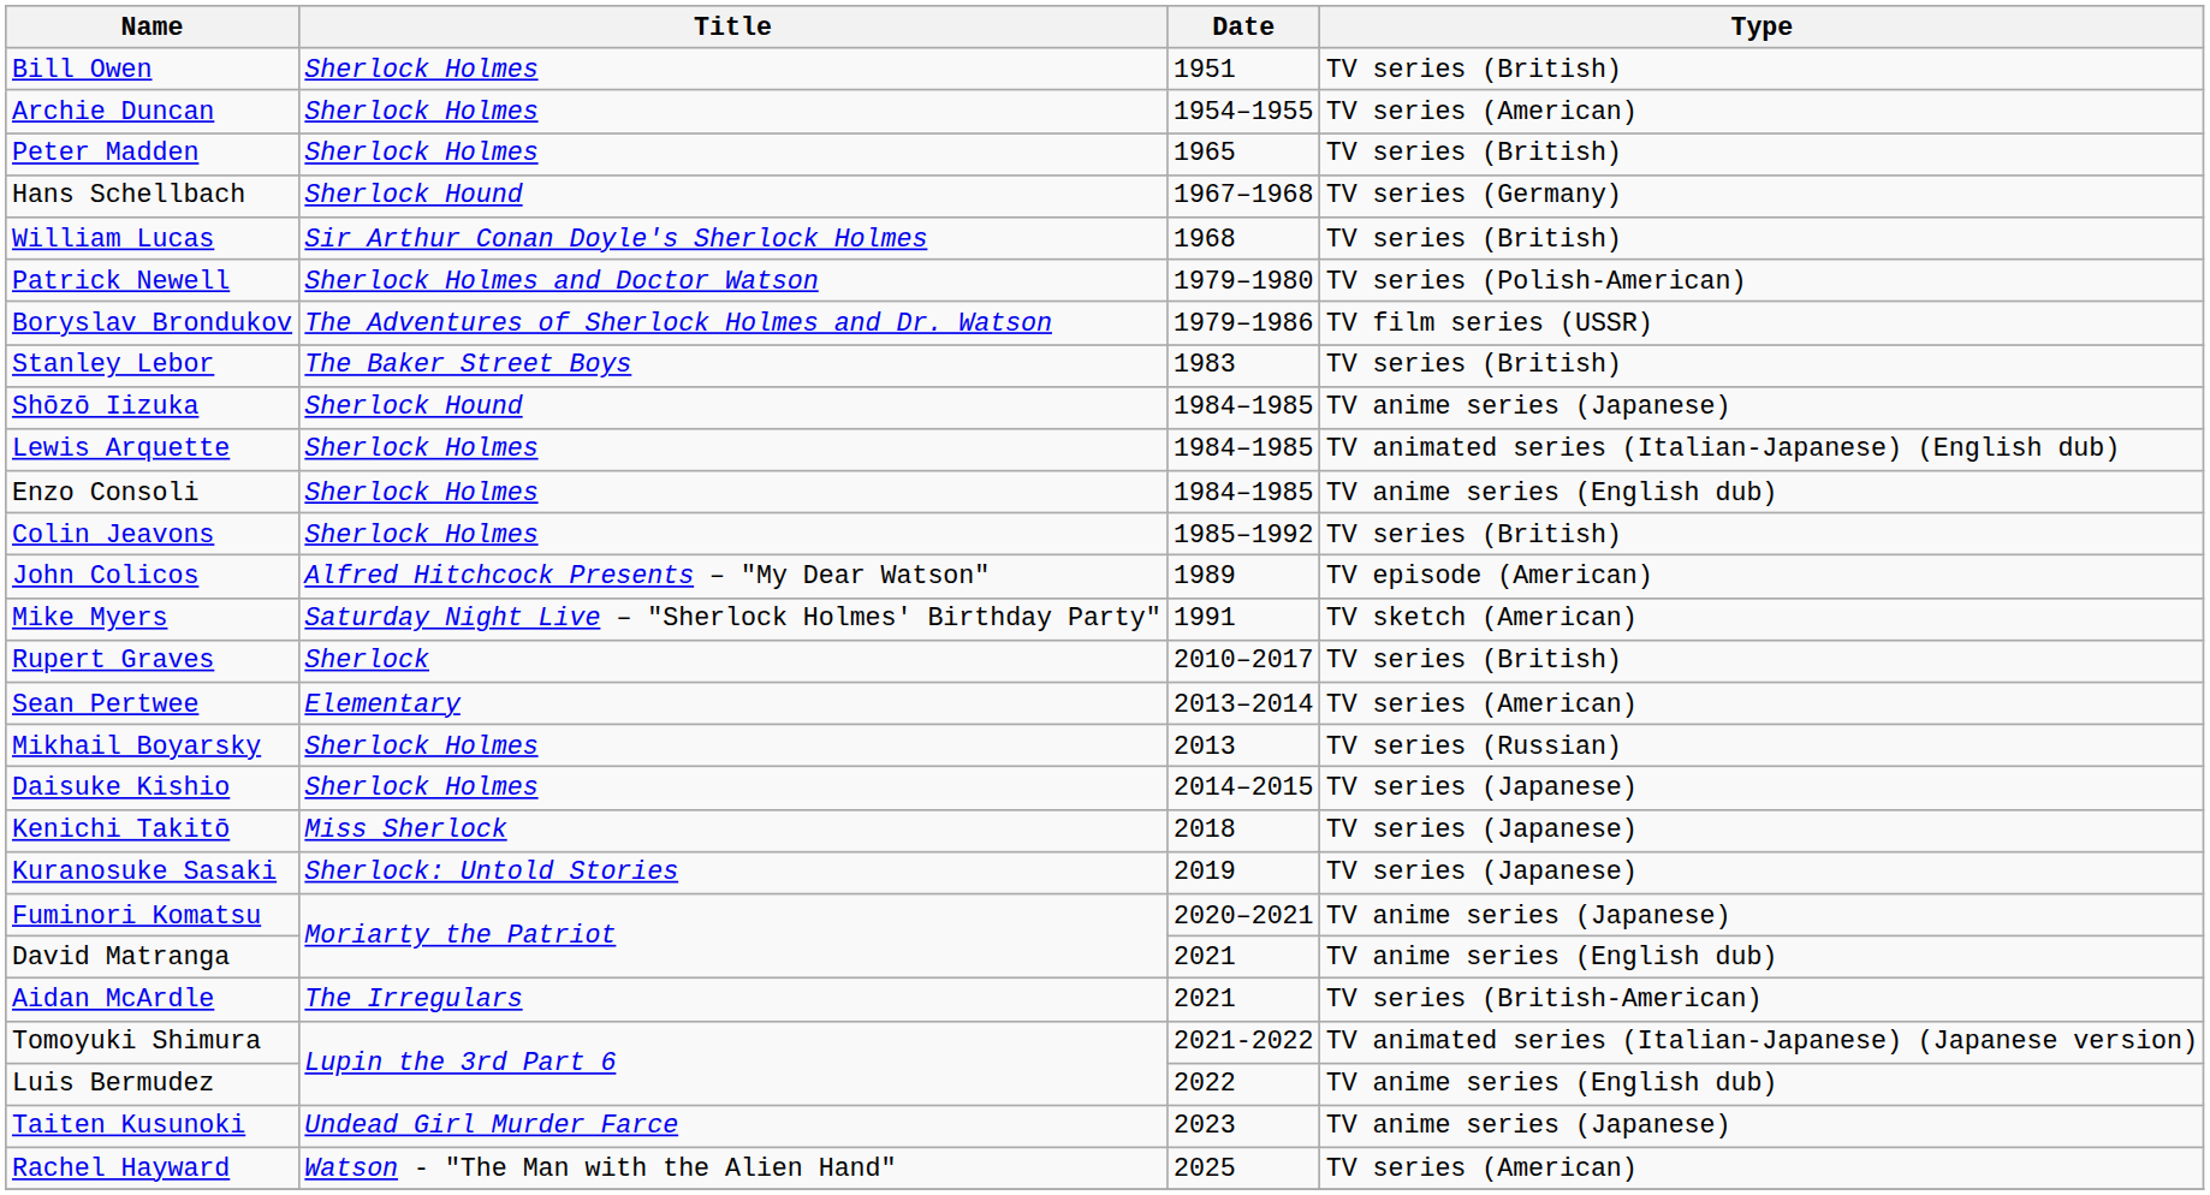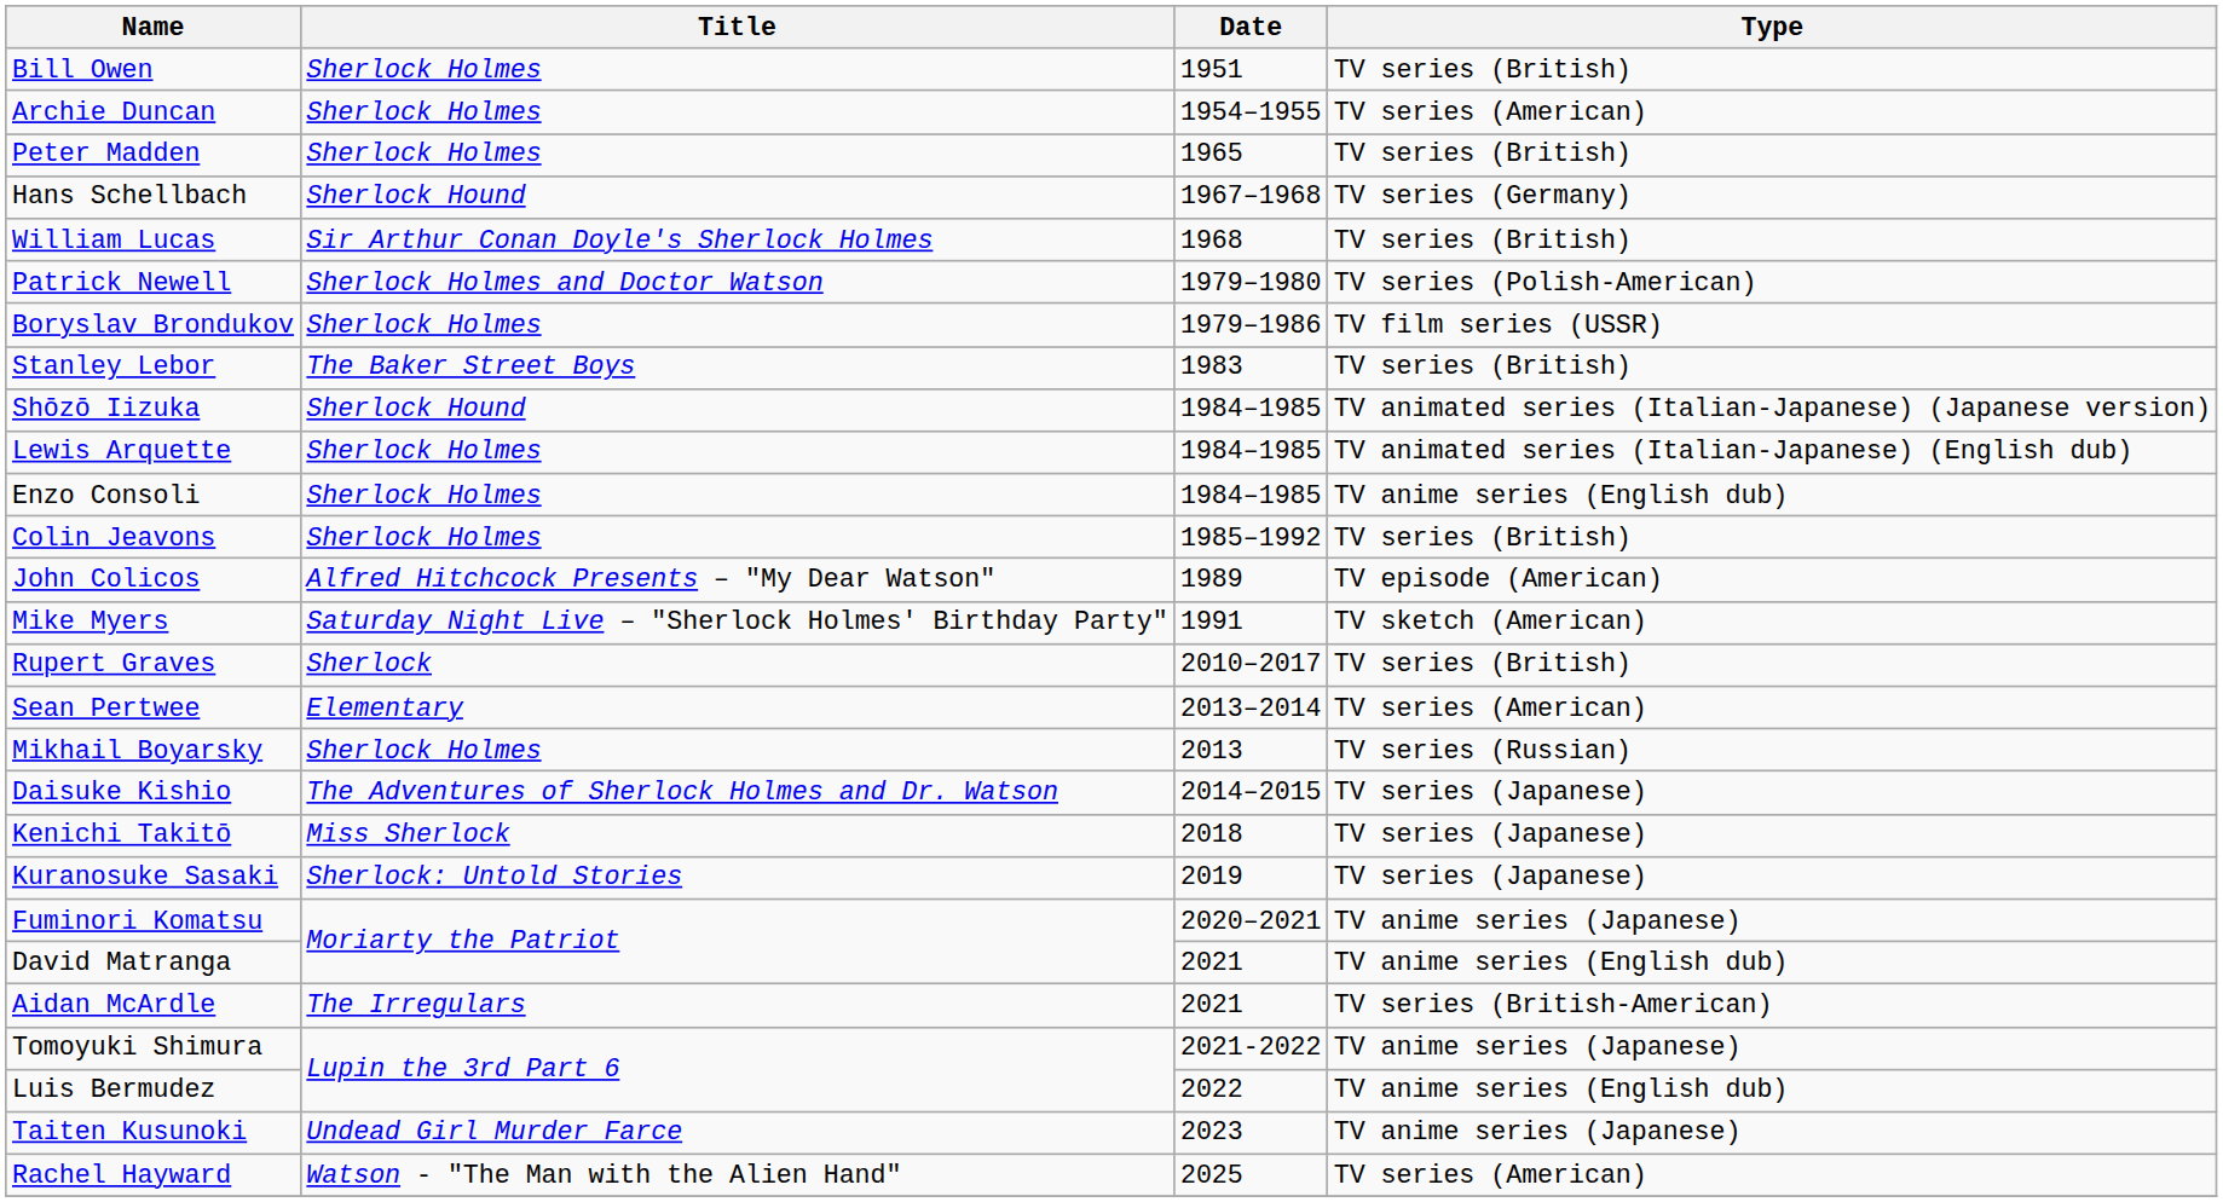 <table class="wikitable sortable">
 <tr>
 <th>Name</th>
 <th>Title</th>
 <th>Date</th>
 <th>Type</th>
 </tr>
 <tr>
 <td><a href='#'>Bill Owen</a></td>
 <td><em><a href='#'>Sherlock Holmes</a></em></td>
 <td>1951</td>
 <td>TV series (British)</td>
 </tr>
 <tr>
 <td><a href='#'>Archie Duncan</a></td>
 <td><em><a href='#'>Sherlock Holmes</a></em></td>
 <td>1954–1955</td>
 <td>TV series (American)</td>
 </tr>
 <tr>
 <td><a href='#'>Peter Madden</a></td>
 <td><em><a href='#'>Sherlock Holmes</a></em></td>
 <td>1965</td>
 <td>TV series (British)</td>
 </tr>
 <tr>
 <td>Hans Schellbach</td>
 <td><em><a href='#'>Sherlock Hound</a></em></td>
 <td>1967–1968</td>
 <td>TV series (Germany)</td>
 </tr>
 <tr>
 <td><a href='#'>William Lucas</a></td>
 <td><em><a href='#'>Sir Arthur Conan Doyle's Sherlock Holmes</a></em></td>
 <td>1968</td>
 <td>TV series (British)</td>
 </tr>
 <tr>
 <td><a href='#'>Patrick Newell</a></td>
 <td><em><a href='#'>Sherlock Holmes and Doctor Watson</a></em></td>
 <td>1979–1980</td>
 <td>TV series (Polish-American)</td>
 </tr>
 <tr>
 <td><a href='#'>Boryslav Brondukov</a></td>
-<td><em><a href='#'>The Adventures of Sherlock Holmes and Dr. Watson</a></em></td>
+<td><em><a href='#'>Sherlock Holmes</a></em></td>
 <td>1979–1986</td>
 <td>TV film series (USSR)</td>
 </tr>
 <tr>
 <td><a href='#'>Stanley Lebor</a></td>
 <td><em><a href='#'>The Baker Street Boys</a></em></td>
 <td>1983</td>
 <td>TV series (British)</td>
 </tr>
 <tr>
 <td><a href='#'>Shōzō Iizuka</a></td>
 <td><em><a href='#'>Sherlock Hound</a></em></td>
 <td>1984–1985</td>
-<td>TV anime series (Japanese)</td>
+<td>TV animated series (Italian-Japanese) (Japanese version)</td>
 </tr>
 <tr>
 <td><a href='#'>Lewis Arquette</a></td>
 <td><em><a href='#'>Sherlock Holmes</a></em></td>
 <td>1984–1985</td>
 <td>TV animated series (Italian-Japanese) (English dub)</td>
 </tr>
 <tr>
 <td>Enzo Consoli</td>
 <td><em><a href='#'>Sherlock Holmes</a></em></td>
 <td>1984–1985</td>
 <td>TV anime series (English dub)</td>
 </tr>
 <tr>
 <td><a href='#'>Colin Jeavons</a></td>
 <td><em><a href='#'>Sherlock Holmes</a></em></td>
 <td>1985–1992</td>
 <td>TV series (British)</td>
 </tr>
 <tr>
 <td><a href='#'>John Colicos</a></td>
 <td><em><a href='#'>Alfred Hitchcock Presents</a></em> – "My Dear Watson"</td>
 <td>1989</td>
 <td>TV episode (American)</td>
 </tr>
 <tr>
 <td><a href='#'>Mike Myers</a></td>
 <td><em><a href='#'>Saturday Night Live</a></em> – "Sherlock Holmes' Birthday Party"</td>
 <td>1991</td>
 <td>TV sketch (American)</td>
 </tr>
 <tr>
 <td><a href='#'>Rupert Graves</a></td>
 <td><em><a href='#'>Sherlock</a></em></td>
 <td>2010–2017</td>
 <td>TV series (British)</td>
 </tr>
 <tr>
 <td><a href='#'>Sean Pertwee</a></td>
 <td><em><a href='#'>Elementary</a></em></td>
 <td>2013–2014</td>
 <td>TV series (American)</td>
 </tr>
 <tr>
 <td><a href='#'>Mikhail Boyarsky</a></td>
 <td><em><a href='#'>Sherlock Holmes</a></em></td>
 <td>2013</td>
 <td>TV series (Russian)</td>
 </tr>
 <tr>
 <td><a href='#'>Daisuke Kishio</a></td>
-<td><em><a href='#'>Sherlock Holmes</a></em></td>
+<td><em><a href='#'>The Adventures of Sherlock Holmes and Dr. Watson</a></em></td>
 <td>2014–2015</td>
 <td>TV series (Japanese)</td>
 </tr>
 <tr>
 <td><a href='#'>Kenichi Takitō</a></td>
 <td><em><a href='#'>Miss Sherlock</a></em></td>
 <td>2018</td>
 <td>TV series (Japanese)</td>
 </tr>
 <tr>
 <td><a href='#'>Kuranosuke Sasaki</a></td>
 <td><em><a href='#'>Sherlock: Untold Stories</a></em></td>
 <td>2019</td>
 <td>TV series (Japanese)</td>
 </tr>
 <tr>
 <td><a href='#'>Fuminori Komatsu</a></td>
 <td rowspan="2"><em><a href='#'>Moriarty the Patriot</a></em></td>
 <td>2020–2021</td>
 <td>TV anime series (Japanese)</td>
 </tr>
 <tr>
 <td>David Matranga</td>
 <td>2021</td>
 <td>TV anime series (English dub)</td>
 </tr>
 <tr>
 <td><a href='#'>Aidan McArdle</a></td>
 <td><em><a href='#'>The Irregulars</a></em></td>
 <td>2021</td>
 <td>TV series (British-American)</td>
 </tr>
 <tr>
 <td>Tomoyuki Shimura</td>
 <td rowspan="2"><em><a href='#'>Lupin the 3rd Part 6</a></em></td>
 <td>2021-2022</td>
-<td>TV animated series (Italian-Japanese) (Japanese version)</td>
+<td>TV anime series (Japanese)</td>
 </tr>
 <tr>
 <td>Luis Bermudez</td>
 <td>2022</td>
 <td>TV anime series (English dub)</td>
 </tr>
 <tr>
 <td><a href='#'>Taiten Kusunoki</a></td>
 <td><em><a href='#'>Undead Girl Murder Farce</a></em></td>
 <td>2023</td>
 <td>TV anime series (Japanese)</td>
 </tr>
 <tr>
 <td><a href='#'>Rachel Hayward</a></td>
 <td><em><a href='#'>Watson</a></em> - "The Man with the Alien Hand"</td>
 <td>2025</td>
 <td>TV series (American)</td>
 </tr>
 <tr>
 </tr>
 </table>
